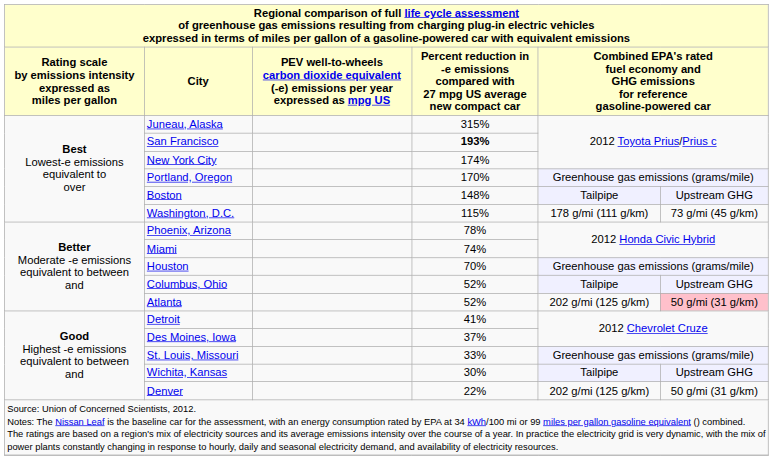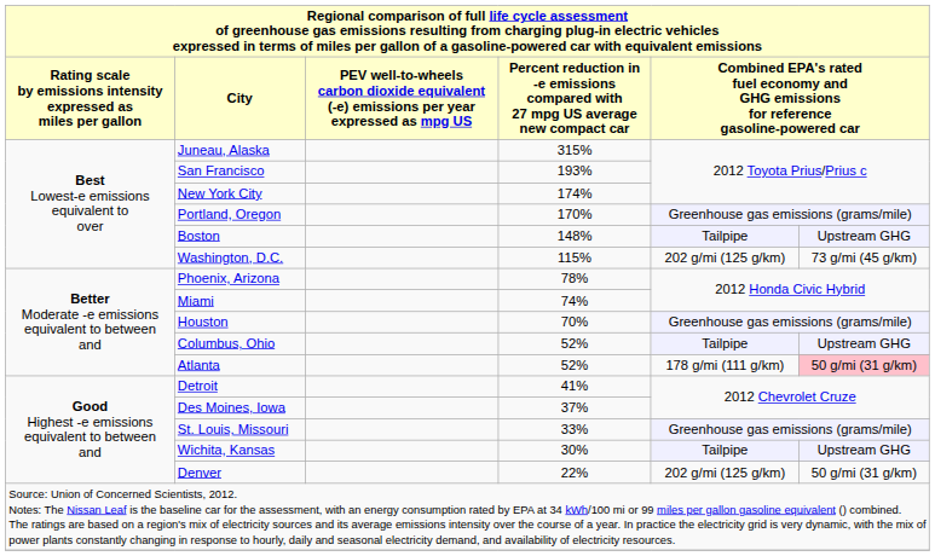 <table class="wikitable" style="margin: 1em auto 1em auto">
 <tr>
 <th colspan="6"  style="text-align:center; background:#ffffcc;">Regional comparison of full <a href='#'>life cycle assessment</a><br>of greenhouse gas emissions resulting from charging plug-in electric vehicles<br> expressed in terms of miles per gallon of a gasoline-powered car with equivalent emissions</th>
 </tr>
 <tr>
 <th style="background:#ffffcc;">Rating scale<br>by emissions intensity<br> expressed as<br> miles per gallon</th>
 <th style="background:#ffffcc;">City</th>
 <th style="background:#ffffcc;">PEV well-to-wheels<br> <a href='#'>carbon dioxide equivalent</a><br>(-e) emissions per year<br>expressed as <a href='#'>mpg US</a></th>
 <th style="background:#ffffcc;">Percent reduction in<br> -e emissions<br>compared with<br>27 mpg US average<br> new compact car</th>
 <th colspan="2" style="background:#ffffcc;">Combined EPA's rated<br>fuel economy and<br>GHG emissions<br>for reference<br>gasoline-powered car</th>
 </tr>
 <tr align=center>
 <td rowspan="6"><strong>Best</strong><br> Lowest-e emissions<br>equivalent to<br>over </td>
 <td align=left><a href='#'>Juneau, Alaska</a></td>
 <td></td>
 <td>315%</td>
 <td rowspan="3" colspan="2">2012 <a href='#'>Toyota Prius</a>/<a href='#'>Prius c</a><br>  </td>
 </tr>
 <tr align=center>
 <td align=left><a href='#'>San Francisco</a></td>
 <td></td>
-<td><strong>193%</strong></td>
+<td>193%</td>
 </tr>
 <tr align=center>
 <td align=left><a href='#'>New York City</a></td>
 <td></td>
 <td>174%</td>
 </tr>
 <tr align=center>
 <td align=left><a href='#'>Portland, Oregon</a></td>
 <td></td>
 <td>170%</td>
 <td colspan="2"  style="background:#f0f0ff;">Greenhouse gas emissions (grams/mile)</td>
 </tr>
 <tr align=center>
 <td align=left><a href='#'>Boston</a></td>
 <td></td>
 <td>148%</td>
 <td style="background:#f0f0ff;">Tailpipe </td>
 <td style="background:#f0f0ff;">Upstream GHG</td>
 </tr>
 <tr align=center>
 <td align=left><a href='#'>Washington, D.C.</a></td>
 <td></td>
 <td>115%</td>
-<td>178 g/mi (111 g/km)</td>
+<td>202 g/mi (125 g/km)</td>
 <td>73 g/mi (45 g/km)</td>
 </tr>
 <tr align=center>
 <td rowspan="5"><strong>Better</strong><br> Moderate -e emissions <br>equivalent to between<br> and<br></td>
 <td align="left"><a href='#'>Phoenix, Arizona</a></td>
 <td></td>
 <td>78%</td>
 <td rowspan="2" colspan="2">2012 <a href='#'>Honda Civic Hybrid</a> <br> </td>
 </tr>
 <tr align=center>
 <td align=left><a href='#'>Miami</a></td>
 <td></td>
 <td>74%</td>
 </tr>
 <tr align=center>
 <td align=left><a href='#'>Houston</a></td>
 <td></td>
 <td>70%</td>
 <td colspan="2"  style="background:#f0f0ff;">Greenhouse gas emissions (grams/mile)</td>
 </tr>
 <tr align=center>
 <td align=left><a href='#'>Columbus, Ohio</a></td>
 <td></td>
 <td>52%</td>
 <td style="background:#f0f0ff;">Tailpipe </td>
 <td style="background:#f0f0ff;">Upstream GHG</td>
 </tr>
 <tr align=center>
 <td align=left><a href='#'>Atlanta</a></td>
 <td></td>
 <td>52%</td>
-<td>202 g/mi (125 g/km)</td>
+<td>178 g/mi (111 g/km)</td>
 <td style="background: pink;">50 g/mi (31 g/km)</td>
 </tr>
 <tr align=center>
 <td rowspan="5"><strong>Good</strong><br> Highest -e emissions<br> equivalent to between<br> and<br></td>
 <td align="left"><a href='#'>Detroit</a></td>
 <td></td>
 <td>41%</td>
 <td rowspan="2" colspan="2">2012 <a href='#'>Chevrolet Cruze</a> <br> </td>
 </tr>
 <tr align=center>
 <td align=left><a href='#'>Des Moines, Iowa</a></td>
 <td></td>
 <td>37%</td>
 </tr>
 <tr align=center>
 <td align=left><a href='#'>St. Louis, Missouri</a></td>
 <td></td>
 <td>33%</td>
 <td colspan="2"  style="background:#f0f0ff;">Greenhouse gas emissions (grams/mile)</td>
 </tr>
 <tr align=center>
 <td align=left><a href='#'>Wichita, Kansas</a></td>
 <td></td>
 <td>30%</td>
 <td style="background:#f0f0ff;">Tailpipe </td>
 <td style="background:#f0f0ff;">Upstream GHG</td>
 </tr>
 <tr align=center>
 <td align=left><a href='#'>Denver</a></td>
 <td></td>
 <td>22%</td>
 <td>202 g/mi (125 g/km)</td>
 <td>50 g/mi (31 g/km)</td>
 </tr>
 <tr>
 <td colspan="6"><small>Source: Union of Concerned Scientists, 2012.<br>Notes: The <a href='#'>Nissan Leaf</a> is the baseline car for the assessment, with an energy consumption rated by EPA at 34 <a href='#'>kWh</a>/100 mi or 99 <a href='#'>miles per gallon gasoline equivalent</a> () combined. <br>The ratings are based on a region's mix of electricity sources and its average emissions intensity over the course of a year. In practice the electricity grid is very dynamic, with the mix of<br> power plants constantly changing in response to hourly, daily and seasonal electricity demand, and availability of electricity resources.</small></td>
 </tr>
 <tr>
 </tr>
 </table>
